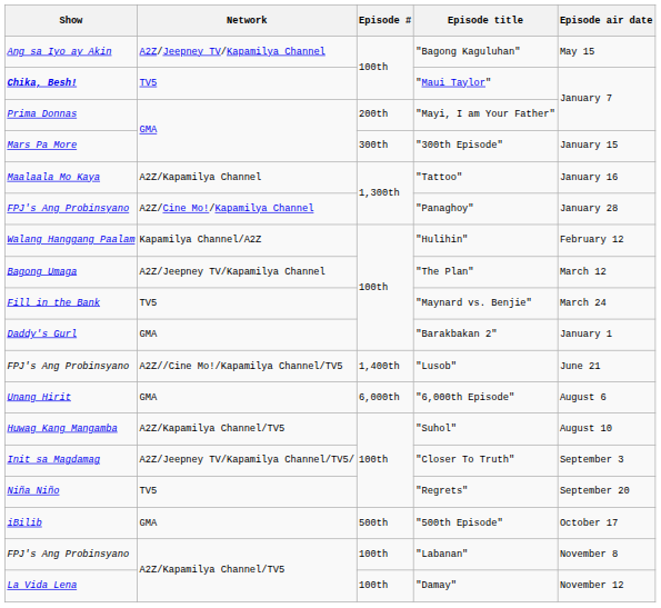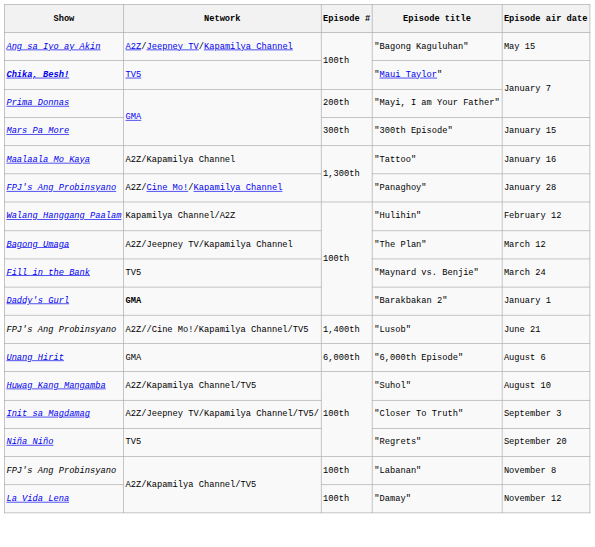 <table class="wikitable" style="text-align:left; line-height:36px; width:auto;">
 <tr>
 <th>Show</th>
 <th>Network</th>
 <th>Episode #</th>
 <th>Episode title </th>
 <th>Episode air date </th>
 </tr>
 <tr>
 <td><em><a href='#'>Ang sa Iyo ay Akin</a></em></td>
 <td><a href='#'>A2Z</a>/<a href='#'>Jeepney TV</a>/<a href='#'>Kapamilya Channel</a></td>
 <td rowspan="2">100th</td>
 <td>"Bagong Kaguluhan"</td>
 <td>May 15</td>
 </tr>
 <tr>
 <td><strong><em><a href='#'>Chika, Besh!</a></em></strong></td>
 <td><a href='#'>TV5</a></td>
 <td>"<a href='#'>Maui Taylor</a>"</td>
 <td rowspan="2">January 7</td>
 </tr>
 <tr>
 <td><em><a href='#'>Prima Donnas</a></em></td>
 <td rowspan="2"><a href='#'>GMA</a></td>
 <td>200th</td>
 <td>"Mayi, I am Your Father"</td>
 </tr>
 <tr>
 <td><em><a href='#'>Mars Pa More</a></em></td>
 <td>300th</td>
 <td>"300th Episode"</td>
 <td>January 15</td>
 </tr>
 <tr>
 <td><em><a href='#'>Maalaala Mo Kaya</a></em></td>
 <td>A2Z/Kapamilya Channel</td>
 <td rowspan="2">1,300th</td>
 <td>"Tattoo"</td>
 <td>January 16</td>
 </tr>
 <tr>
 <td><em><a href='#'>FPJ's Ang Probinsyano</a></em></td>
 <td>A2Z/<a href='#'>Cine Mo!</a>/<a href='#'>Kapamilya Channel</a></td>
 <td>"Panaghoy"</td>
 <td>January 28</td>
 </tr>
 <tr>
 <td><em><a href='#'>Walang Hanggang Paalam</a></em></td>
 <td>Kapamilya Channel/A2Z</td>
 <td rowspan="4">100th</td>
 <td>"Hulihin"</td>
 <td>February 12</td>
 </tr>
 <tr>
 <td><em><a href='#'>Bagong Umaga</a></em></td>
 <td>A2Z/Jeepney TV/Kapamilya Channel</td>
 <td>"The Plan"</td>
 <td>March 12</td>
 </tr>
 <tr>
 <td><em><a href='#'>Fill in the Bank</a></em></td>
 <td>TV5</td>
 <td>"Maynard vs. Benjie"</td>
 <td>March 24</td>
 </tr>
 <tr>
 <td><em><a href='#'>Daddy's Gurl</a></em></td>
-<td>GMA</td>
+<td><strong>GMA</strong></td>
 <td>"Barakbakan 2"</td>
 <td>January 1</td>
 </tr>
 <tr>
 <td><em>FPJ's Ang Probinsyano</em></td>
 <td>A2Z//Cine Mo!/Kapamilya Channel/TV5</td>
 <td>1,400th</td>
 <td>"Lusob"</td>
 <td>June 21</td>
 </tr>
 <tr>
 <td><em><a href='#'>Unang Hirit</a></em></td>
 <td>GMA</td>
 <td>6,000th</td>
 <td>"6,000th Episode"</td>
 <td>August 6</td>
 </tr>
 <tr>
 <td><em><a href='#'>Huwag Kang Mangamba</a></em></td>
 <td>A2Z/Kapamilya Channel/TV5</td>
 <td rowspan="3">100th</td>
 <td>"Suhol"</td>
 <td>August 10</td>
 </tr>
 <tr>
 <td><em><a href='#'>Init sa Magdamag</a></em></td>
 <td>A2Z/Jeepney TV/Kapamilya Channel/TV5/</td>
 <td>"Closer To Truth"</td>
 <td>September 3</td>
 </tr>
 <tr>
 <td><em><a href='#'>Niña Niño</a></em></td>
 <td>TV5</td>
 <td>"Regrets"</td>
 <td>September 20</td>
 </tr>
 <tr>
-<td><em><a href='#'>iBilib</a></em></td>
-<td>GMA</td>
-<td>500th</td>
-<td>"500th Episode"</td>
-<td>October 17</td>
-</tr>
-<tr>
 <td><em>FPJ's Ang Probinsyano</em></td>
 <td rowspan="2">A2Z/Kapamilya Channel/TV5</td>
 <td>100th</td>
 <td>"Labanan"</td>
 <td>November 8</td>
 </tr>
 <tr>
 <td><em><a href='#'>La Vida Lena</a></em></td>
 <td>100th</td>
 <td>"Damay"</td>
 <td>November 12</td>
 </tr>
 </table>
